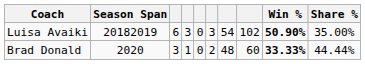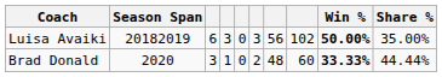 <table class="wikitable sortable" style="text-align:center;">
 <tr>
 <th>Coach</th>
 <th>Season Span</th>
 <th></th>
 <th></th>
 <th></th>
 <th></th>
 <th></th>
 <th></th>
 <th>Win %</th>
 <th>Share %</th>
 </tr>
 <tr>
 <td align=left>Luisa Avaiki</td>
 <td>20182019</td>
 <td>6</td>
 <td>3</td>
 <td>0</td>
 <td>3</td>
-<td align=right>54</td>
+<td align=right>56</td>
 <td align=right>102</td>
-<td><strong>50.90%</strong></td>
+<td><strong>50.00%</strong></td>
 <td>35.00%</td>
 </tr>
 <tr>
 <td align=left>Brad Donald</td>
 <td>2020</td>
 <td>3</td>
 <td>1</td>
 <td>0</td>
 <td>2</td>
 <td align=right>48</td>
 <td align=right>60</td>
 <td><strong>33.33%</strong></td>
 <td>44.44%</td>
 </tr>
 </table>
